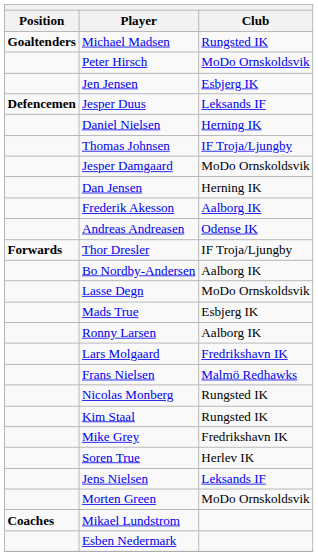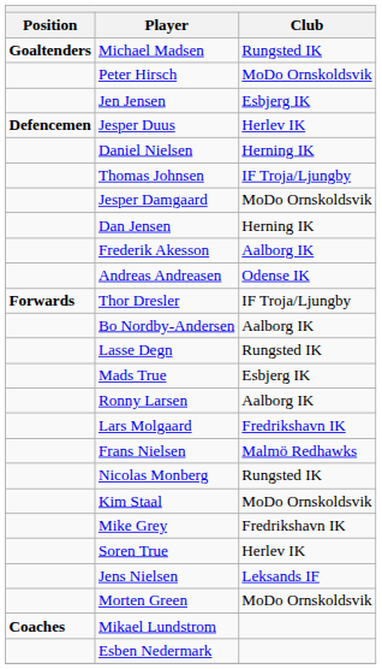 <table class=wikitable>
 <tr>
 <th colspan="7"></th>
 </tr>
 <tr>
 <th>Position</th>
 <th>Player</th>
 <th>Club</th>
 </tr>
 <tr>
 <td><strong>Goaltenders</strong></td>
 <td><a href='#'>Michael Madsen</a></td>
 <td><a href='#'>Rungsted IK</a></td>
 </tr>
 <tr>
 <td></td>
 <td><a href='#'>Peter Hirsch</a></td>
 <td><a href='#'>MoDo Ornskoldsvik</a></td>
 </tr>
 <tr>
 <td></td>
 <td><a href='#'>Jen Jensen</a></td>
 <td><a href='#'>Esbjerg IK</a></td>
 </tr>
 <tr>
 <td><strong>Defencemen</strong></td>
 <td><a href='#'>Jesper Duus</a></td>
-<td><a href='#'>Leksands IF</a></td>
+<td><a href='#'>Herlev IK</a></td>
 </tr>
 <tr>
 <td></td>
 <td><a href='#'>Daniel Nielsen</a></td>
 <td><a href='#'>Herning IK</a></td>
 </tr>
 <tr>
 <td></td>
 <td><a href='#'>Thomas Johnsen</a></td>
 <td><a href='#'>IF Troja/Ljungby</a></td>
 </tr>
 <tr>
 <td></td>
 <td><a href='#'>Jesper Damgaard</a></td>
 <td>MoDo Ornskoldsvik</td>
 </tr>
 <tr>
 <td></td>
 <td><a href='#'>Dan Jensen</a></td>
 <td>Herning IK</td>
 </tr>
 <tr>
 <td></td>
 <td><a href='#'>Frederik Akesson</a></td>
 <td><a href='#'>Aalborg IK</a></td>
 </tr>
 <tr>
 <td></td>
 <td><a href='#'>Andreas Andreasen</a></td>
 <td><a href='#'>Odense IK</a></td>
 </tr>
 <tr>
 <td><strong>Forwards</strong></td>
 <td><a href='#'>Thor Dresler</a></td>
 <td>IF Troja/Ljungby</td>
 </tr>
 <tr>
 <td></td>
 <td><a href='#'>Bo Nordby-Andersen</a></td>
 <td>Aalborg IK</td>
 </tr>
 <tr>
 <td></td>
 <td><a href='#'>Lasse Degn</a></td>
-<td>MoDo Ornskoldsvik</td>
+<td>Rungsted IK</td>
 </tr>
 <tr>
 <td></td>
 <td><a href='#'>Mads True</a></td>
 <td>Esbjerg IK</td>
 </tr>
 <tr>
 <td></td>
 <td><a href='#'>Ronny Larsen</a></td>
 <td>Aalborg IK</td>
 </tr>
 <tr>
 <td></td>
 <td><a href='#'>Lars Molgaard</a></td>
 <td><a href='#'>Fredrikshavn IK</a></td>
 </tr>
 <tr>
 <td></td>
 <td><a href='#'>Frans Nielsen</a></td>
 <td><a href='#'>Malmö Redhawks</a></td>
 </tr>
 <tr>
 <td></td>
 <td><a href='#'>Nicolas Monberg</a></td>
 <td>Rungsted IK</td>
 </tr>
 <tr>
 <td></td>
 <td><a href='#'>Kim Staal</a></td>
-<td>Rungsted IK</td>
+<td>MoDo Ornskoldsvik</td>
 </tr>
 <tr>
 <td></td>
 <td><a href='#'>Mike Grey</a></td>
 <td>Fredrikshavn IK</td>
 </tr>
 <tr>
 <td></td>
 <td><a href='#'>Soren True</a></td>
 <td>Herlev IK</td>
 </tr>
 <tr>
 <td></td>
 <td><a href='#'>Jens Nielsen</a></td>
 <td><a href='#'>Leksands IF</a></td>
 </tr>
 <tr>
 <td></td>
 <td><a href='#'>Morten Green</a></td>
 <td>MoDo Ornskoldsvik</td>
 </tr>
 <tr>
 <td><strong>Coaches</strong></td>
 <td><a href='#'>Mikael Lundstrom</a></td>
 <td></td>
 </tr>
 <tr>
 <td></td>
 <td><a href='#'>Esben Nedermark</a></td>
 <td></td>
 </tr>
 <tr>
 </tr>
 </table>
